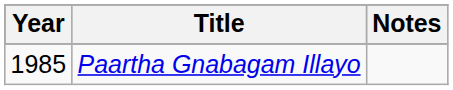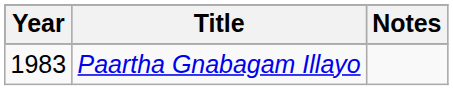 <table class="wikitable sortable">
 <tr style="background:#000;">
 <th>Year</th>
 <th>Title</th>
 <th class="unsortable">Notes</th>
 </tr>
 <tr>
-<td>1985</td>
+<td>1983</td>
 <td><em><a href='#'>Paartha Gnabagam Illayo</a></em></td>
 <td></td>
 </tr>
 </table>
